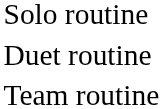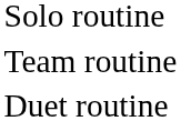 <table>
 <tr valign="top">
 <td>Solo routine</td>
+<td></td>
+<td></td>
+<td></td>
+</tr>
+<tr valign="top">
+<td>Team routine</td>
 <td></td>
 <td></td>
 <td></td>
 </tr>
 <tr valign="top">
 <td>Duet routine</td>
 <td><br></td>
 <td><br></td>
 <td><br></td>
 </tr>
-<tr valign="top">
-<td>Team routine</td>
-<td></td>
-<td></td>
-<td></td>
-</tr>
 </table>
